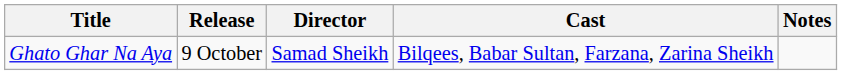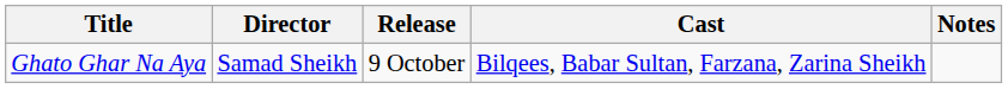 <table class="wikitable">
 <tr>
 <th>Title</th>
+<th>Director</th>
 <th>Release</th>
-<th>Director</th>
 <th>Cast</th>
 <th>Notes</th>
 </tr>
 <tr>
 <td><em><a href='#'>Ghato Ghar Na Aya</a></em></td>
+<td><a href='#'>Samad Sheikh</a></td>
 <td>9 October</td>
-<td><a href='#'>Samad Sheikh</a></td>
 <td><a href='#'>Bilqees</a>, <a href='#'>Babar Sultan</a>, <a href='#'>Farzana</a>, <a href='#'>Zarina Sheikh</a></td>
 <td></td>
 </tr>
 </table>
